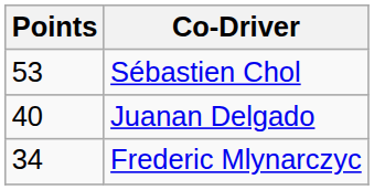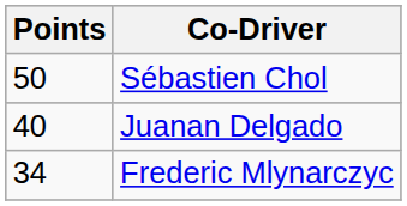 <table class="wikitable">
 <tr>
 <th>Points</th>
 <th>Co-Driver</th>
 </tr>
 <tr>
-<td>53</td>
+<td>50</td>
 <td> <a href='#'>Sébastien Chol</a></td>
 </tr>
 <tr>
 <td>40</td>
 <td> <a href='#'>Juanan Delgado</a></td>
 </tr>
 <tr>
 <td>34</td>
 <td> <a href='#'>Frederic Mlynarczyc</a></td>
 </tr>
 </table>
